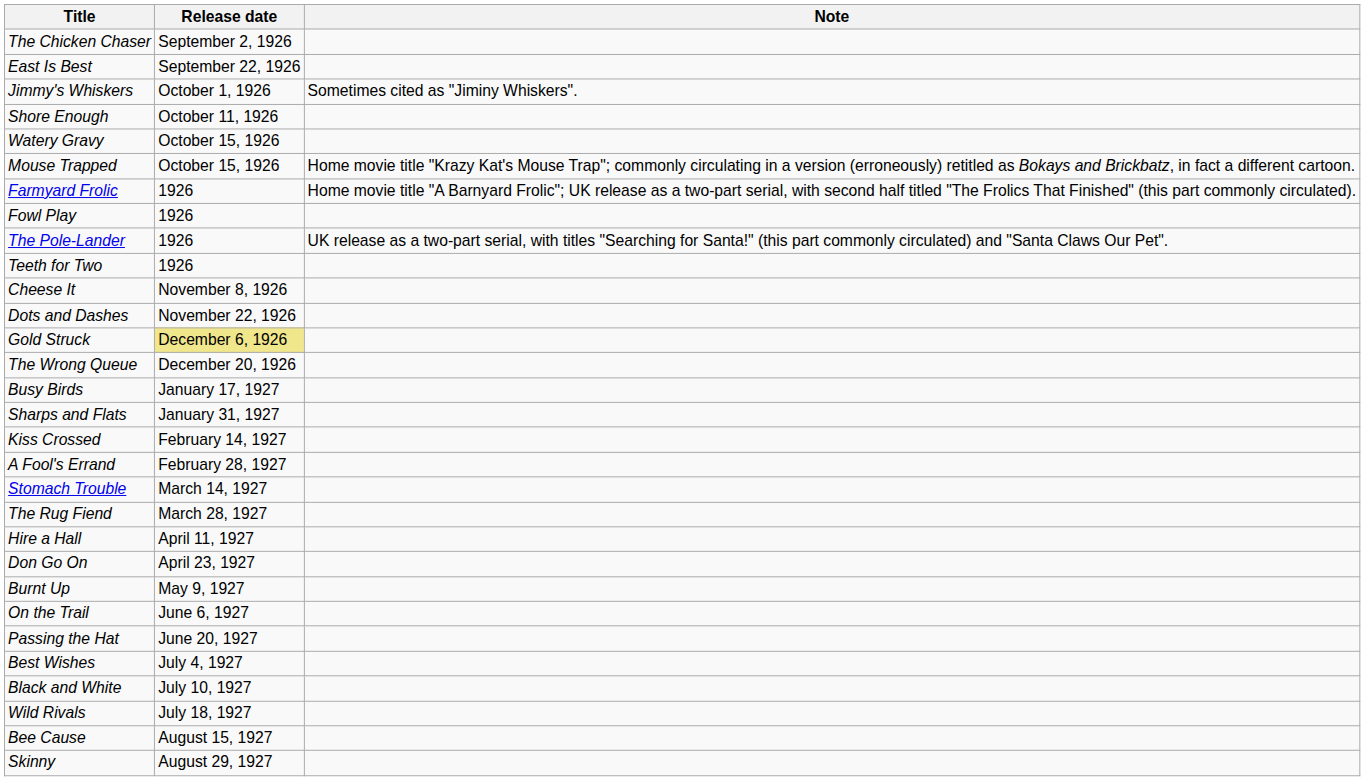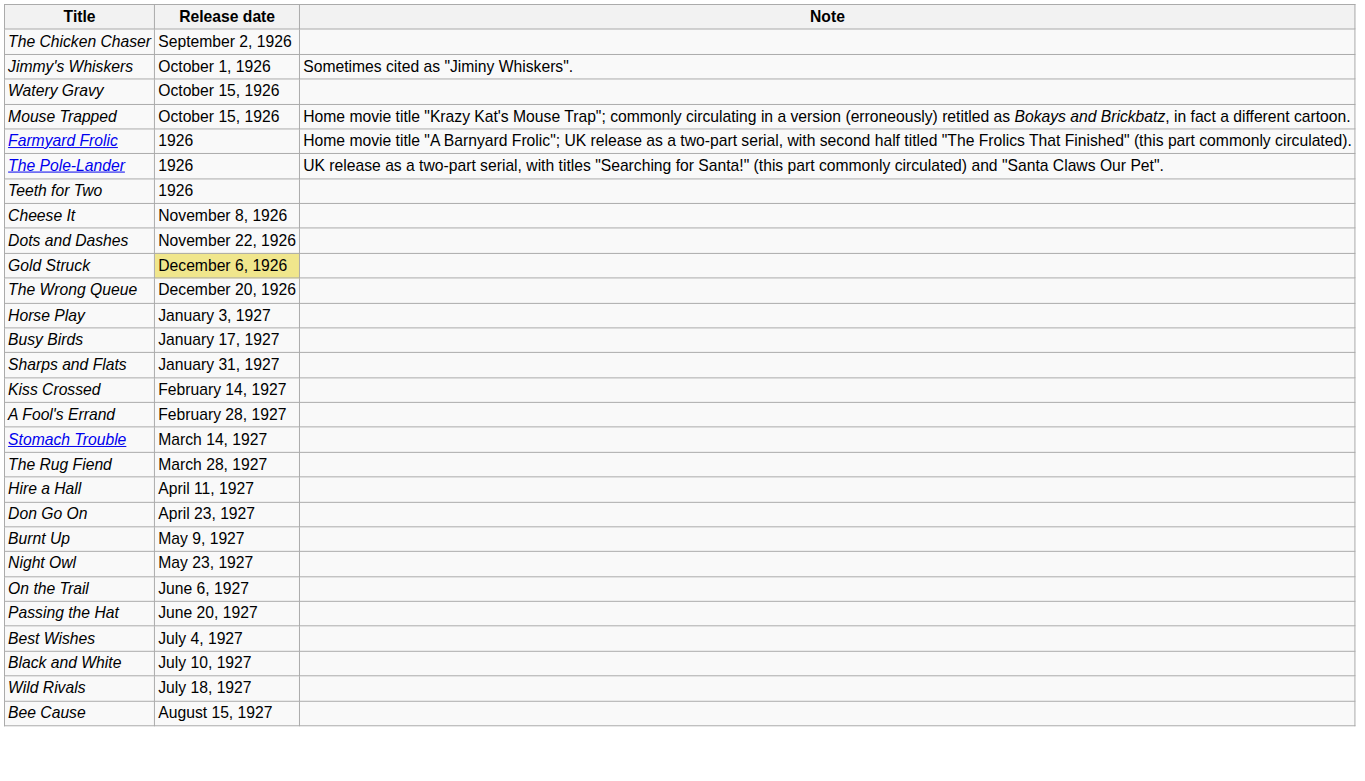 <table class="wikitable sortable">
 <tr>
 <th>Title</th>
 <th>Release date</th>
 <th>Note</th>
 </tr>
 <tr>
 <td><em>The Chicken Chaser</em></td>
 <td>September 2, 1926</td>
 <td></td>
 </tr>
 <tr>
-<td><em>East Is Best</em></td>
-<td>September 22, 1926</td>
-<td></td>
-</tr>
-<tr>
 <td><em>Jimmy's Whiskers</em></td>
 <td>October 1, 1926</td>
 <td>Sometimes cited as "Jiminy Whiskers".</td>
-</tr>
-<tr>
-<td><em>Shore Enough</em></td>
-<td>October 11, 1926</td>
-<td></td>
 </tr>
 <tr>
 <td><em>Watery Gravy</em></td>
 <td>October 15, 1926</td>
 <td></td>
 </tr>
 <tr>
 <td><em>Mouse Trapped</em></td>
 <td>October 15, 1926</td>
 <td>Home movie title "Krazy Kat's Mouse Trap"; commonly circulating in a version (erroneously) retitled as <em>Bokays and Brickbatz</em>, in fact a different cartoon.</td>
 </tr>
 <tr>
 <td><em><a href='#'>Farmyard Frolic</a></em></td>
 <td>1926</td>
 <td>Home movie title "A Barnyard Frolic"; UK release as a two-part serial, with second half titled "The Frolics That Finished" (this part commonly circulated).</td>
-</tr>
-<tr>
-<td><em>Fowl Play</em></td>
-<td>1926</td>
-<td></td>
 </tr>
 <tr>
 <td><em><a href='#'>The Pole-Lander</a></em></td>
 <td>1926</td>
 <td>UK release as a two-part serial, with titles "Searching for Santa!" (this part commonly circulated) and "Santa Claws Our Pet".</td>
 </tr>
 <tr>
 <td><em>Teeth for Two</em></td>
 <td>1926</td>
 <td></td>
 </tr>
 <tr>
 <td><em>Cheese It</em></td>
 <td>November 8, 1926</td>
 <td></td>
 </tr>
 <tr>
 <td><em>Dots and Dashes</em></td>
 <td>November 22, 1926</td>
 <td></td>
 </tr>
 <tr>
 <td><em>Gold Struck</em></td>
 <td style="background: khaki;">December 6, 1926</td>
 <td></td>
 </tr>
 <tr>
 <td><em>The Wrong Queue</em></td>
 <td>December 20, 1926</td>
+<td></td>
+</tr>
+<tr>
+<td><em>Horse Play</em></td>
+<td>January 3, 1927</td>
 <td></td>
 </tr>
 <tr>
 <td><em>Busy Birds</em></td>
 <td>January 17, 1927</td>
 <td></td>
 </tr>
 <tr>
 <td><em>Sharps and Flats</em></td>
 <td>January 31, 1927</td>
 <td></td>
 </tr>
 <tr>
 <td><em>Kiss Crossed</em></td>
 <td>February 14, 1927</td>
 <td></td>
 </tr>
 <tr>
 <td><em>A Fool's Errand</em></td>
 <td>February 28, 1927</td>
 <td></td>
 </tr>
 <tr>
 <td><em><a href='#'>Stomach Trouble</a></em></td>
 <td>March 14, 1927</td>
 <td></td>
 </tr>
 <tr>
 <td><em>The Rug Fiend</em></td>
 <td>March 28, 1927</td>
 <td></td>
 </tr>
 <tr>
 <td><em>Hire a Hall</em></td>
 <td>April 11, 1927</td>
 <td></td>
 </tr>
 <tr>
 <td><em>Don Go On</em></td>
 <td>April 23, 1927</td>
 <td></td>
 </tr>
 <tr>
 <td><em>Burnt Up</em></td>
 <td>May 9, 1927</td>
 <td></td>
 </tr>
 <tr>
+<td><em>Night Owl</em></td>
+<td>May 23, 1927</td>
+<td></td>
+</tr>
+<tr>
 <td><em>On the Trail</em></td>
 <td>June 6, 1927</td>
 <td></td>
 </tr>
 <tr>
 <td><em>Passing the Hat</em></td>
 <td>June 20, 1927</td>
 <td></td>
 </tr>
 <tr>
 <td><em>Best Wishes</em></td>
 <td>July 4, 1927</td>
 <td></td>
 </tr>
 <tr>
 <td><em>Black and White</em></td>
 <td>July 10, 1927</td>
 <td></td>
 </tr>
 <tr>
 <td><em>Wild Rivals</em></td>
 <td>July 18, 1927</td>
 <td></td>
 </tr>
 <tr>
 <td><em>Bee Cause</em></td>
 <td>August 15, 1927</td>
 <td></td>
 </tr>
-<tr>
-<td><em>Skinny</em></td>
-<td>August 29, 1927</td>
-<td></td>
-</tr>
 </table>
